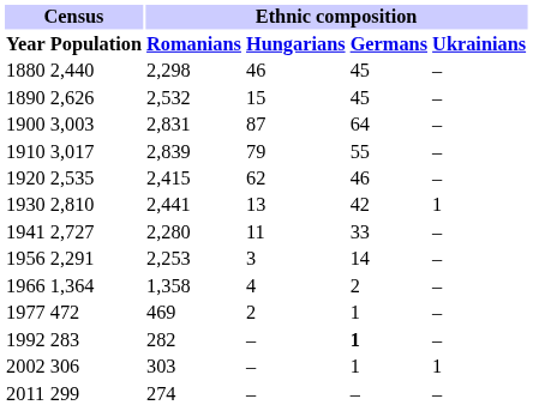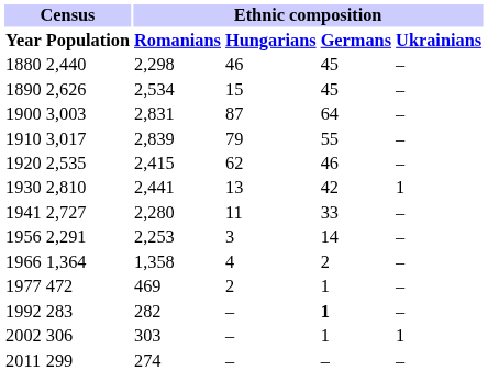 <table class="toccolours">
 <tr>
 <th align="center" colspan="2" style="background:#ccccff;">Census</th>
 <th align="center" colspan="4" style="background:#ccccff;">Ethnic composition</th>
 </tr>
 <tr>
 <th>Year</th>
 <th>Population</th>
 <th><a href='#'>Romanians</a></th>
 <th><a href='#'>Hungarians</a></th>
 <th><a href='#'>Germans</a></th>
 <th><a href='#'>Ukrainians</a></th>
 </tr>
 <tr>
 <td>1880</td>
 <td>2,440</td>
 <td>2,298</td>
 <td>46</td>
 <td>45</td>
 <td>–</td>
 </tr>
 <tr>
 <td>1890</td>
 <td>2,626</td>
-<td>2,532</td>
+<td>2,534</td>
 <td>15</td>
 <td>45</td>
 <td>–</td>
 </tr>
 <tr>
 <td>1900</td>
 <td>3,003</td>
 <td>2,831</td>
 <td>87</td>
 <td>64</td>
 <td>–</td>
 </tr>
 <tr>
 <td>1910</td>
 <td>3,017</td>
 <td>2,839</td>
 <td>79</td>
 <td>55</td>
 <td>–</td>
 </tr>
 <tr>
 <td>1920</td>
 <td>2,535</td>
 <td>2,415</td>
 <td>62</td>
 <td>46</td>
 <td>–</td>
 </tr>
 <tr>
 <td>1930</td>
 <td>2,810</td>
 <td>2,441</td>
 <td>13</td>
 <td>42</td>
 <td>1</td>
 </tr>
 <tr>
 <td>1941</td>
 <td>2,727</td>
 <td>2,280</td>
 <td>11</td>
 <td>33</td>
 <td>–</td>
 </tr>
 <tr>
 <td>1956</td>
 <td>2,291</td>
 <td>2,253</td>
 <td>3</td>
 <td>14</td>
 <td>–</td>
 </tr>
 <tr>
 <td>1966</td>
 <td>1,364</td>
 <td>1,358</td>
 <td>4</td>
 <td>2</td>
 <td>–</td>
 </tr>
 <tr>
 <td>1977</td>
 <td>472</td>
 <td>469</td>
 <td>2</td>
 <td>1</td>
 <td>–</td>
 </tr>
 <tr>
 <td>1992</td>
 <td>283</td>
 <td>282</td>
 <td>–</td>
 <td><strong>1</strong></td>
 <td>–</td>
 </tr>
 <tr>
 <td>2002</td>
 <td>306</td>
 <td>303</td>
 <td>–</td>
 <td>1</td>
 <td>1</td>
 </tr>
 <tr>
 <td>2011</td>
 <td>299</td>
 <td>274</td>
 <td>–</td>
 <td>–</td>
 <td>–</td>
 </tr>
 </table>
